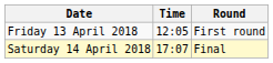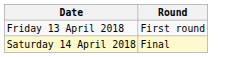 <table class="wikitable">
 <tr>
 <th>Date</th>
-<th>Time</th>
 <th>Round</th>
 </tr>
 <tr>
 <td>Friday 13 April 2018</td>
-<td>12:05</td>
 <td>First round</td>
 </tr>
 <tr>
 <td style=background:lemonchiffon>Saturday 14 April 2018</td>
-<td style=background:lemonchiffon>17:07</td>
 <td style=background:lemonchiffon>Final</td>
 </tr>
 </table>
